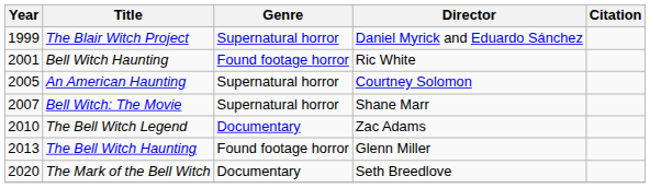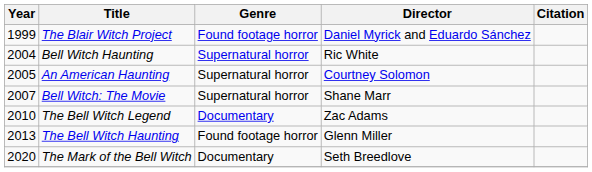 <table class="wikitable sortable">
 <tr>
 <th>Year</th>
 <th>Title</th>
 <th>Genre</th>
 <th>Director</th>
 <th>Citation</th>
 </tr>
 <tr>
 <td>1999</td>
 <td><em><a href='#'>The Blair Witch Project</a></em></td>
-<td><a href='#'>Supernatural horror</a></td>
+<td><a href='#'>Found footage horror</a></td>
 <td><a href='#'>Daniel Myrick</a> and <a href='#'>Eduardo Sánchez</a></td>
 <td></td>
 </tr>
 <tr>
-<td>2001</td>
+<td>2004</td>
 <td><em>Bell Witch Haunting</em></td>
-<td><a href='#'>Found footage horror</a></td>
+<td><a href='#'>Supernatural horror</a></td>
 <td>Ric White</td>
 <td></td>
 </tr>
 <tr>
 <td>2005</td>
 <td><em><a href='#'>An American Haunting</a></em></td>
 <td>Supernatural horror</td>
 <td><a href='#'>Courtney Solomon</a></td>
 <td></td>
 </tr>
 <tr>
 <td>2007</td>
 <td><em><a href='#'>Bell Witch: The Movie</a></em></td>
 <td>Supernatural horror</td>
 <td>Shane Marr</td>
 <td></td>
 </tr>
 <tr>
 <td>2010</td>
 <td><em>The Bell Witch Legend</em></td>
 <td><a href='#'>Documentary</a></td>
 <td>Zac Adams</td>
 <td></td>
 </tr>
 <tr>
 <td>2013</td>
 <td><em><a href='#'>The Bell Witch Haunting</a></em></td>
 <td>Found footage horror</td>
 <td>Glenn Miller</td>
 <td></td>
 </tr>
 <tr>
 <td>2020</td>
 <td><em>The Mark of the Bell Witch</em></td>
 <td>Documentary</td>
 <td>Seth Breedlove</td>
 <td></td>
 </tr>
 <tr>
 </tr>
 </table>
